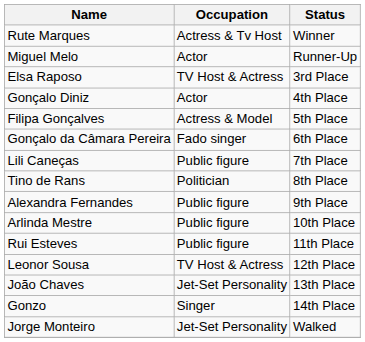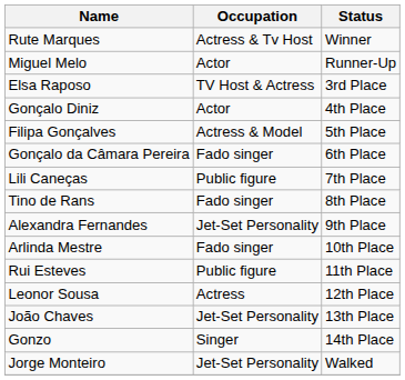 <table class=wikitable>
 <tr>
 <th>Name</th>
 <th>Occupation</th>
 <th>Status</th>
 </tr>
 <tr>
 <td>Rute Marques</td>
 <td>Actress & Tv Host</td>
 <td>Winner</td>
 </tr>
 <tr>
 <td>Miguel Melo</td>
 <td>Actor</td>
 <td>Runner-Up</td>
 </tr>
 <tr>
 <td>Elsa Raposo</td>
 <td>TV Host & Actress</td>
 <td>3rd Place</td>
 </tr>
 <tr>
 <td>Gonçalo Diniz</td>
 <td>Actor</td>
 <td>4th Place</td>
 </tr>
 <tr>
 <td>Filipa Gonçalves</td>
 <td>Actress & Model</td>
 <td>5th Place</td>
 </tr>
 <tr>
 <td>Gonçalo da Câmara Pereira</td>
 <td>Fado singer</td>
 <td>6th Place</td>
 </tr>
 <tr>
 <td>Lili Caneças</td>
 <td>Public figure</td>
 <td>7th Place</td>
 </tr>
 <tr>
 <td>Tino de Rans</td>
-<td>Politician</td>
+<td>Fado singer</td>
 <td>8th Place</td>
 </tr>
 <tr>
 <td>Alexandra Fernandes</td>
-<td>Public figure</td>
+<td>Jet-Set Personality</td>
 <td>9th Place</td>
 </tr>
 <tr>
 <td>Arlinda Mestre</td>
-<td>Public figure</td>
+<td>Fado singer</td>
 <td>10th Place</td>
 </tr>
 <tr>
 <td>Rui Esteves</td>
 <td>Public figure</td>
 <td>11th Place</td>
 </tr>
 <tr>
 <td>Leonor Sousa</td>
-<td>TV Host & Actress</td>
+<td>Actress</td>
 <td>12th Place</td>
 </tr>
 <tr>
 <td>João Chaves</td>
 <td>Jet-Set Personality</td>
 <td>13th Place</td>
 </tr>
 <tr>
 <td>Gonzo</td>
 <td>Singer</td>
 <td>14th Place</td>
 </tr>
 <tr>
 <td>Jorge Monteiro</td>
 <td>Jet-Set Personality</td>
 <td>Walked</td>
 </tr>
 <tr>
 </tr>
 </table>
